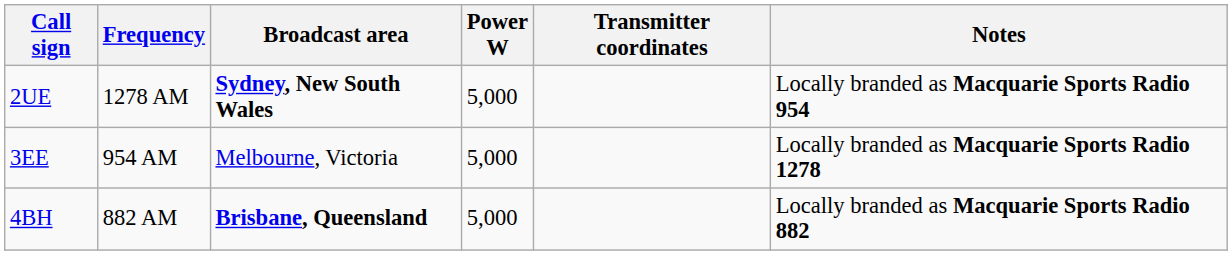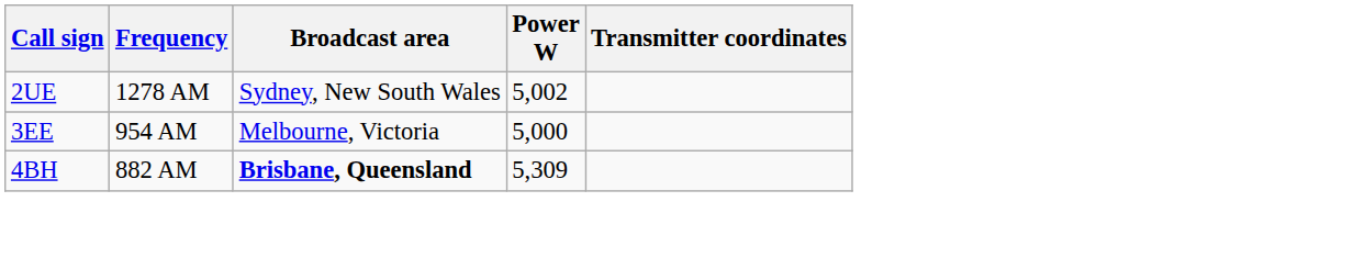 <table class="wikitable sortable">
 <tr>
 <th><a href='#'>Call sign</a></th>
 <th data-sort-type="number"><a href='#'>Frequency</a></th>
 <th>Broadcast area</th>
 <th data-sort-type="number">Power<br>W</th>
 <th class="unsortable">Transmitter coordinates</th>
-<th class="unsortable">Notes</th>
 </tr>
 <tr>
 <td><a href='#'>2UE</a></td>
 <td>1278 AM</td>
-<td><strong><a href='#'>Sydney</a>, New South Wales</strong></td>
-<td>5,000</td>
+<td><a href='#'>Sydney</a>, New South Wales</td>
+<td>5,002</td>
 <td></td>
-<td>Locally branded as <strong>Macquarie Sports Radio 954</strong></td>
 </tr>
 <tr>
 <td><a href='#'>3EE</a></td>
 <td>954 AM</td>
 <td><a href='#'>Melbourne</a>, Victoria</td>
 <td>5,000</td>
 <td></td>
-<td>Locally branded as <strong>Macquarie Sports Radio 1278</strong></td>
 </tr>
 <tr>
 <td><a href='#'>4BH</a></td>
 <td>882 AM</td>
 <td><strong><a href='#'>Brisbane</a>, Queensland</strong></td>
-<td>5,000</td>
+<td>5,309</td>
 <td></td>
-<td>Locally branded as <strong>Macquarie Sports Radio 882</strong></td>
 </tr>
 </table>
